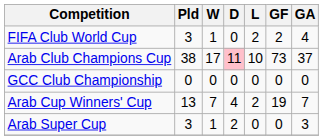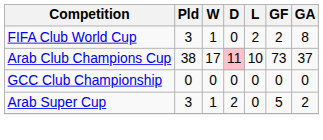 <table class="wikitable">
 <tr>
 <th>Competition</th>
 <th>Pld</th>
 <th>W</th>
 <th>D</th>
 <th>L</th>
 <th>GF</th>
 <th>GA</th>
 </tr>
 <tr>
 <td><a href='#'>FIFA Club World Cup</a></td>
 <td style="text-align:center;">3</td>
 <td style="text-align:center;">1</td>
 <td style="text-align:center;">0</td>
 <td style="text-align:center;">2</td>
 <td style="text-align:center;">2</td>
-<td style="text-align:center;">4</td>
+<td style="text-align:center;">8</td>
 </tr>
 <tr>
 <td><a href='#'>Arab Club Champions Cup</a></td>
 <td style="text-align:center;">38</td>
 <td style="text-align:center;">17</td>
 <td style="background: pink; text-align:center;">11</td>
 <td style="text-align:center;">10</td>
 <td style="text-align:center;">73</td>
 <td style="text-align:center;">37</td>
 </tr>
 <tr>
 <td><a href='#'>GCC Club Championship</a></td>
 <td style="text-align:center;">0</td>
 <td style="text-align:center;">0</td>
 <td style="text-align:center;">0</td>
 <td style="text-align:center;">0</td>
 <td style="text-align:center;">0</td>
 <td style="text-align:center;">0</td>
 </tr>
 <tr>
-<td><a href='#'>Arab Cup Winners' Cup</a></td>
-<td style="text-align:center;">13</td>
-<td style="text-align:center;">7</td>
-<td style="text-align:center;">4</td>
-<td style="text-align:center;">2</td>
-<td style="text-align:center;">19</td>
-<td style="text-align:center;">7</td>
-</tr>
-<tr>
 <td><a href='#'>Arab Super Cup</a></td>
 <td style="text-align:center;">3</td>
 <td style="text-align:center;">1</td>
 <td style="text-align:center;">2</td>
 <td style="text-align:center;">0</td>
-<td style="text-align:center;">0</td>
-<td style="text-align:center;">3</td>
+<td style="text-align:center;">5</td>
+<td style="text-align:center;">2</td>
 </tr>
 <tr>
 </tr>
 </table>
